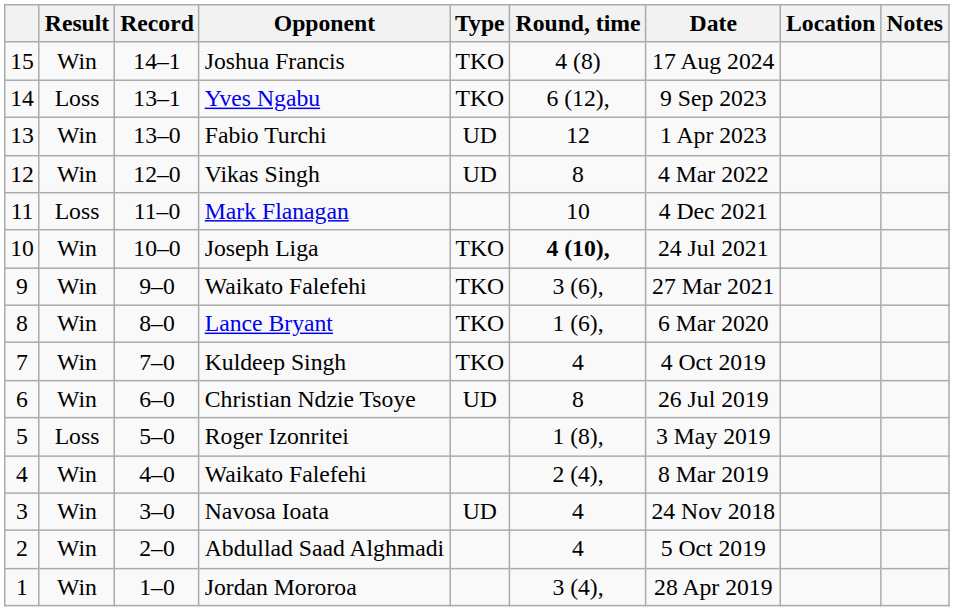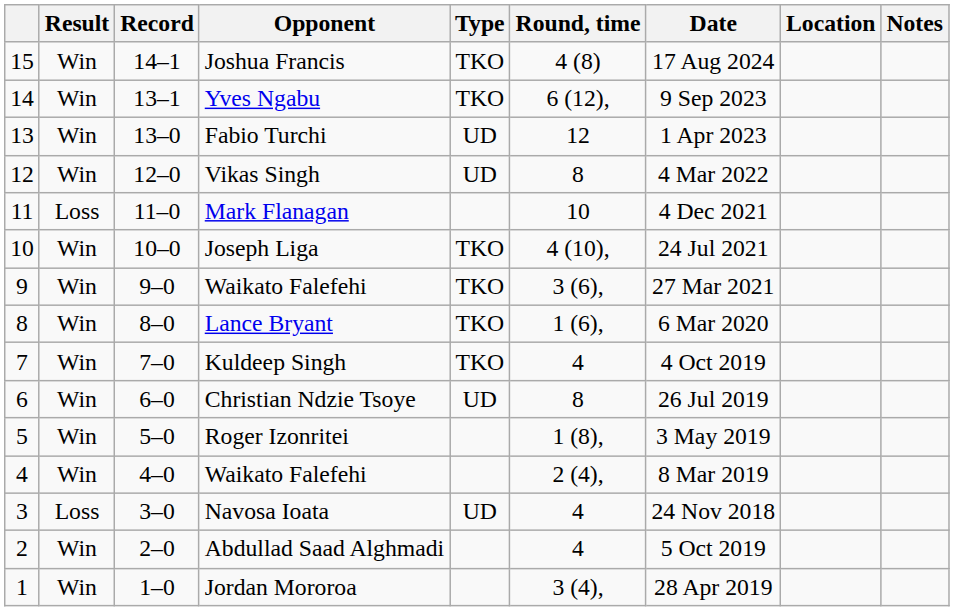 <table class="wikitable" style="text-align:center">
 <tr>
 <th></th>
 <th>Result</th>
 <th>Record</th>
 <th>Opponent</th>
 <th>Type</th>
 <th>Round, time</th>
 <th>Date</th>
 <th>Location</th>
 <th>Notes</th>
 </tr>
 <tr>
 <td>15</td>
 <td>Win</td>
 <td>14–1</td>
 <td style="text-align:left;">Joshua Francis</td>
 <td>TKO</td>
 <td>4 (8)</td>
 <td>17 Aug 2024</td>
 <td style="text-align:left;"></td>
 <td style="text-align:left;"></td>
 </tr>
 <tr>
 <td>14</td>
-<td>Loss</td>
+<td>Win</td>
 <td>13–1</td>
 <td style="text-align:left;"><a href='#'>Yves Ngabu</a></td>
 <td>TKO</td>
 <td>6 (12), </td>
 <td>9 Sep 2023</td>
 <td style="text-align:left;"></td>
 <td style="text-align:left;"></td>
 </tr>
 <tr>
 <td>13</td>
 <td>Win</td>
 <td>13–0</td>
 <td style="text-align:left;">Fabio Turchi</td>
 <td>UD</td>
 <td>12</td>
 <td>1 Apr 2023</td>
 <td style="text-align:left;"></td>
 <td style="text-align:left;"></td>
 </tr>
 <tr>
 <td>12</td>
 <td>Win</td>
 <td>12–0</td>
 <td style="text-align:left;">Vikas Singh</td>
 <td>UD</td>
 <td>8</td>
 <td>4 Mar 2022</td>
 <td style="text-align:left;"></td>
 <td style="text-align:left;"></td>
 </tr>
 <tr>
 <td>11</td>
 <td>Loss</td>
 <td>11–0</td>
 <td style="text-align:left;"><a href='#'>Mark Flanagan</a></td>
 <td></td>
 <td>10</td>
 <td>4 Dec 2021</td>
 <td style="text-align:left;"></td>
 <td style="text-align:left;"></td>
 </tr>
 <tr>
 <td>10</td>
 <td>Win</td>
 <td>10–0</td>
 <td style="text-align:left;">Joseph Liga</td>
 <td>TKO</td>
-<td><strong>4 (10), </strong></td>
+<td>4 (10), </td>
 <td>24 Jul 2021</td>
 <td style="text-align:left;"></td>
 <td style="text-align:left;"></td>
 </tr>
 <tr>
 <td>9</td>
 <td>Win</td>
 <td>9–0</td>
 <td style="text-align:left;">Waikato Falefehi</td>
 <td>TKO</td>
 <td>3 (6), </td>
 <td>27 Mar 2021</td>
 <td style="text-align:left;"></td>
 <td></td>
 </tr>
 <tr>
 <td>8</td>
 <td>Win</td>
 <td>8–0</td>
 <td style="text-align:left;"><a href='#'>Lance Bryant</a></td>
 <td>TKO</td>
 <td>1 (6), </td>
 <td>6 Mar 2020</td>
 <td style="text-align:left;"></td>
 <td style="text-align:left;"></td>
 </tr>
 <tr>
 <td>7</td>
 <td>Win</td>
 <td>7–0</td>
 <td style="text-align:left;">Kuldeep Singh</td>
 <td>TKO</td>
 <td>4</td>
 <td>4 Oct 2019</td>
 <td style="text-align:left;"></td>
 <td style="text-align:left;"></td>
 </tr>
 <tr>
 <td>6</td>
 <td>Win</td>
 <td>6–0</td>
 <td style="text-align:left;">Christian Ndzie Tsoye</td>
 <td>UD</td>
 <td>8</td>
 <td>26 Jul 2019</td>
 <td style="text-align:left;"></td>
 <td style="text-align:left;"></td>
 </tr>
 <tr>
 <td>5</td>
-<td>Loss</td>
+<td>Win</td>
 <td>5–0</td>
 <td style="text-align:left;">Roger Izonritei</td>
 <td></td>
 <td>1 (8), </td>
 <td>3 May 2019</td>
 <td style="text-align:left;"></td>
 <td style="text-align:left;"></td>
 </tr>
 <tr>
 <td>4</td>
 <td>Win</td>
 <td>4–0</td>
 <td style="text-align:left;">Waikato Falefehi</td>
 <td></td>
 <td>2 (4), </td>
 <td>8 Mar 2019</td>
 <td style="text-align:left;"></td>
 <td></td>
 </tr>
 <tr>
 <td>3</td>
-<td>Win</td>
+<td>Loss</td>
 <td>3–0</td>
 <td style="text-align:left;">Navosa Ioata</td>
 <td>UD</td>
 <td>4</td>
 <td>24 Nov 2018</td>
 <td style="text-align:left;"></td>
 <td></td>
 </tr>
 <tr>
 <td>2</td>
 <td>Win</td>
 <td>2–0</td>
 <td style="text-align:left;">Abdullad Saad Alghmadi</td>
 <td></td>
 <td>4</td>
 <td>5 Oct 2019</td>
 <td style="text-align:left;"></td>
 <td></td>
 </tr>
 <tr>
 <td>1</td>
 <td>Win</td>
 <td>1–0</td>
 <td style="text-align:left;">Jordan Mororoa</td>
 <td></td>
 <td>3 (4), </td>
 <td>28 Apr 2019</td>
 <td style="text-align:left;"></td>
 <td></td>
 </tr>
 </table>
